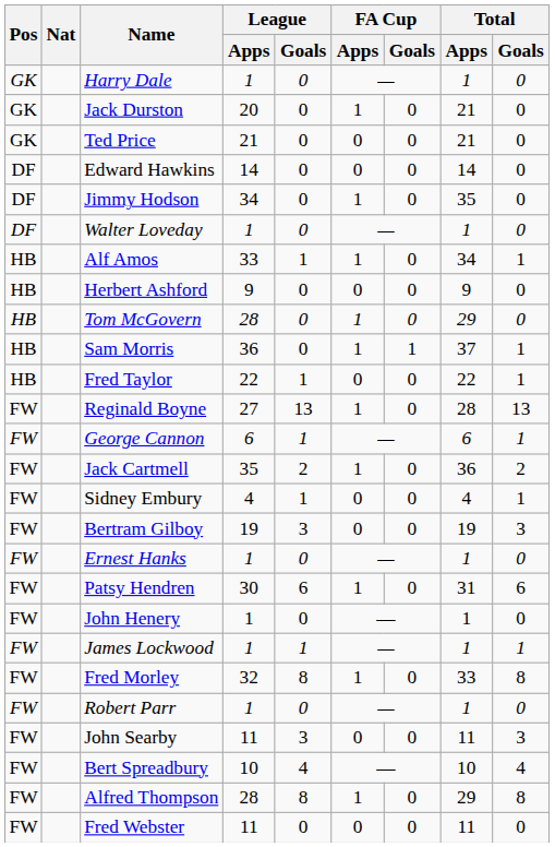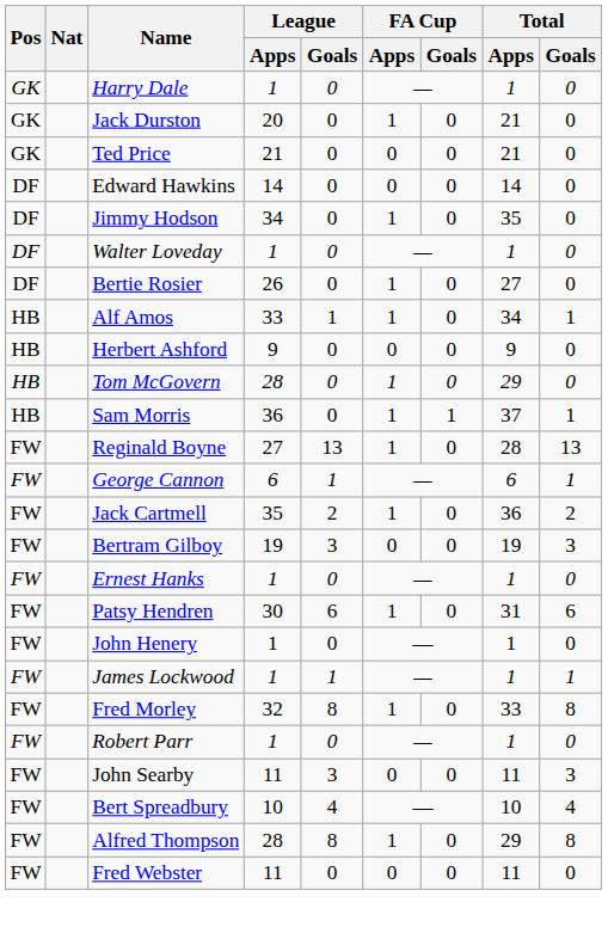 <table class="wikitable" style="text-align:center">
 <tr>
 <th rowspan="2">Pos</th>
 <th rowspan="2">Nat</th>
 <th rowspan="2">Name</th>
 <th colspan="2" style="width:85px;">League</th>
 <th colspan="2" style="width:85px;">FA Cup</th>
 <th colspan="2" style="width:85px;">Total</th>
 </tr>
 <tr>
 <th>Apps</th>
 <th>Goals</th>
 <th>Apps</th>
 <th>Goals</th>
 <th>Apps</th>
 <th>Goals</th>
 </tr>
 <tr>
 <td><em>GK</em></td>
 <td><em></em></td>
 <td style="text-align:left;"><a href='#'><em>Harry Dale</em></a></td>
 <td><em>1</em></td>
 <td><em>0</em></td>
 <td colspan="2"><em>—</em></td>
 <td><em>1</em></td>
 <td><em>0</em></td>
 </tr>
 <tr>
 <td>GK</td>
 <td></td>
 <td style="text-align:left;"><a href='#'>Jack Durston</a></td>
 <td>20</td>
 <td>0</td>
 <td>1</td>
 <td>0</td>
 <td>21</td>
 <td>0</td>
 </tr>
 <tr>
 <td>GK</td>
 <td></td>
 <td style="text-align:left;"><a href='#'>Ted Price</a></td>
 <td>21</td>
 <td>0</td>
 <td>0</td>
 <td>0</td>
 <td>21</td>
 <td>0</td>
 </tr>
 <tr>
 <td>DF</td>
 <td></td>
 <td style="text-align:left;">Edward Hawkins</td>
 <td>14</td>
 <td>0</td>
 <td>0</td>
 <td>0</td>
 <td>14</td>
 <td>0</td>
 </tr>
 <tr>
 <td>DF</td>
 <td></td>
 <td style="text-align:left;"><a href='#'>Jimmy Hodson</a></td>
 <td>34</td>
 <td>0</td>
 <td>1</td>
 <td>0</td>
 <td>35</td>
 <td>0</td>
 </tr>
 <tr>
 <td><em>DF</em></td>
 <td></td>
 <td style="text-align:left;"><em>Walter Loveday</em></td>
 <td><em>1</em></td>
 <td><em>0</em></td>
 <td colspan="2"><em>—</em></td>
 <td><em>1</em></td>
 <td><em>0</em></td>
 </tr>
 <tr>
+<td>DF</td>
+<td></td>
+<td style="text-align:left;"><a href='#'>Bertie Rosier</a></td>
+<td>26</td>
+<td>0</td>
+<td>1</td>
+<td>0</td>
+<td>27</td>
+<td>0</td>
+</tr>
+<tr>
 <td>HB</td>
 <td></td>
 <td style="text-align:left;"><a href='#'>Alf Amos</a></td>
 <td>33</td>
 <td>1</td>
 <td>1</td>
 <td>0</td>
 <td>34</td>
 <td>1</td>
 </tr>
 <tr>
 <td>HB</td>
 <td></td>
 <td style="text-align:left;"><a href='#'>Herbert Ashford</a></td>
 <td>9</td>
 <td>0</td>
 <td>0</td>
 <td>0</td>
 <td>9</td>
 <td>0</td>
 </tr>
 <tr>
 <td><em>HB</em></td>
 <td><em></em></td>
 <td style="text-align:left;"><em><a href='#'>Tom McGovern</a></em></td>
 <td><em>28</em></td>
 <td><em>0</em></td>
 <td><em>1</em></td>
 <td><em>0</em></td>
 <td><em>29</em></td>
 <td><em>0</em></td>
 </tr>
 <tr>
 <td>HB</td>
 <td><em></em></td>
 <td style="text-align:left;"><a href='#'>Sam Morris</a></td>
 <td>36</td>
 <td>0</td>
 <td>1</td>
 <td>1</td>
 <td>37</td>
 <td>1</td>
 </tr>
 <tr>
-<td>HB</td>
-<td><em></em></td>
-<td style="text-align:left;"><a href='#'>Fred Taylor</a></td>
-<td>22</td>
-<td>1</td>
-<td>0</td>
-<td>0</td>
-<td>22</td>
-<td>1</td>
-</tr>
-<tr>
 <td>FW</td>
 <td></td>
 <td style="text-align:left;"><a href='#'>Reginald Boyne</a></td>
 <td>27</td>
 <td>13</td>
 <td>1</td>
 <td>0</td>
 <td>28</td>
 <td>13</td>
 </tr>
 <tr>
 <td><em>FW</em></td>
 <td><em></em></td>
 <td style="text-align:left;"><a href='#'><em>George Cannon</em></a></td>
 <td><em>6</em></td>
 <td><em>1</em></td>
 <td colspan="2"><em>—</em></td>
 <td><em>6</em></td>
 <td><em>1</em></td>
 </tr>
 <tr>
 <td>FW</td>
 <td><em></em></td>
 <td style="text-align:left;"><a href='#'>Jack Cartmell</a></td>
 <td>35</td>
 <td>2</td>
 <td>1</td>
 <td>0</td>
 <td>36</td>
 <td>2</td>
-</tr>
-<tr>
-<td>FW</td>
-<td></td>
-<td style="text-align:left;">Sidney Embury</td>
-<td>4</td>
-<td>1</td>
-<td>0</td>
-<td>0</td>
-<td>4</td>
-<td>1</td>
 </tr>
 <tr>
 <td>FW</td>
 <td></td>
 <td style="text-align:left;"><a href='#'>Bertram Gilboy</a></td>
 <td>19</td>
 <td>3</td>
 <td>0</td>
 <td>0</td>
 <td>19</td>
 <td>3</td>
 </tr>
 <tr>
 <td><em>FW</em></td>
 <td><em></em></td>
 <td style="text-align:left;"><em><a href='#'>Ernest Hanks</a></em></td>
 <td><em>1</em></td>
 <td><em>0</em></td>
 <td colspan="2"><em>—</em></td>
 <td><em>1</em></td>
 <td><em>0</em></td>
 </tr>
 <tr>
 <td>FW</td>
 <td></td>
 <td style="text-align:left;"><a href='#'>Patsy Hendren</a></td>
 <td>30</td>
 <td>6</td>
 <td>1</td>
 <td>0</td>
 <td>31</td>
 <td>6</td>
 </tr>
 <tr>
 <td>FW</td>
 <td></td>
 <td style="text-align:left;"><a href='#'>John Henery</a></td>
 <td>1</td>
 <td>0</td>
 <td colspan="2">—</td>
 <td>1</td>
 <td>0</td>
 </tr>
 <tr>
 <td><em>FW</em></td>
 <td></td>
 <td style="text-align:left;"><em>James Lockwood</em></td>
 <td><em>1</em></td>
 <td><em>1</em></td>
 <td colspan="2"><em>—</em></td>
 <td><em>1</em></td>
 <td><em>1</em></td>
 </tr>
 <tr>
 <td>FW</td>
 <td></td>
 <td style="text-align:left;"><a href='#'>Fred Morley</a></td>
 <td>32</td>
 <td>8</td>
 <td>1</td>
 <td>0</td>
 <td>33</td>
 <td>8</td>
 </tr>
 <tr>
 <td><em>FW</em></td>
 <td><em></em></td>
 <td style="text-align:left;"><em>Robert Parr</em></td>
 <td><em>1</em></td>
 <td><em>0</em></td>
 <td colspan="2"><em>—</em></td>
 <td><em>1</em></td>
 <td><em>0</em></td>
 </tr>
 <tr>
 <td>FW</td>
 <td></td>
 <td style="text-align:left;">John Searby</td>
 <td>11</td>
 <td>3</td>
 <td>0</td>
 <td>0</td>
 <td>11</td>
 <td>3</td>
 </tr>
 <tr>
 <td>FW</td>
 <td><em></em></td>
 <td style="text-align:left;"><a href='#'>Bert Spreadbury</a></td>
 <td>10</td>
 <td>4</td>
 <td colspan="2">—</td>
 <td>10</td>
 <td>4</td>
 </tr>
 <tr>
 <td>FW</td>
 <td><em></em></td>
 <td style="text-align:left;"><a href='#'>Alfred Thompson</a></td>
 <td>28</td>
 <td>8</td>
 <td>1</td>
 <td>0</td>
 <td>29</td>
 <td>8</td>
 </tr>
 <tr>
 <td>FW</td>
 <td></td>
 <td style="text-align:left;"><a href='#'>Fred Webster</a></td>
 <td>11</td>
 <td>0</td>
 <td>0</td>
 <td>0</td>
 <td>11</td>
 <td>0</td>
 </tr>
 </table>
